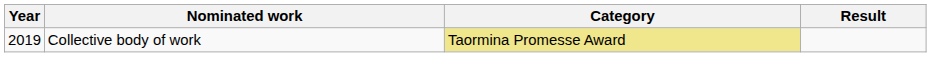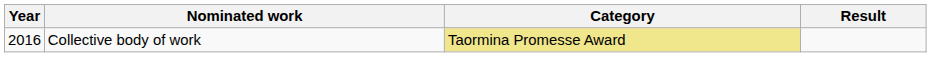 <table class="wikitable sortable" width="50%">
 <tr>
 <th width="1%">Year</th>
 <th width="45%">Nominated work</th>
 <th width="40%">Category</th>
 <th width="14%">Result</th>
 </tr>
 <tr>
-<td>2019</td>
+<td>2016</td>
 <td>Collective body of work</td>
 <td style="background: khaki;">Taormina Promesse Award</td>
 <td></td>
 </tr>
 </table>
